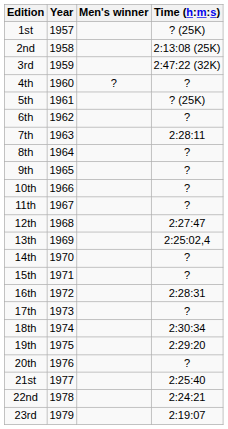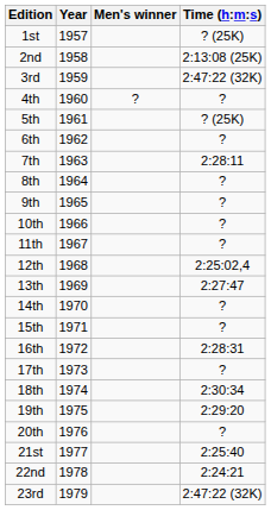 <table class="wikitable sortable" style="text-align:center">
 <tr>
 <th class=unsortable>Edition</th>
 <th>Year</th>
 <th class=unsortable>Men's winner</th>
 <th>Time (<a href='#'>h</a>:<a href='#'>m</a>:<a href='#'>s</a>)</th>
 </tr>
 <tr>
 <td>1st</td>
 <td>1957</td>
 <td align=left></td>
 <td>? (25K)</td>
 </tr>
 <tr>
 <td>2nd</td>
 <td>1958</td>
 <td align=left></td>
 <td>2:13:08 (25K)</td>
 </tr>
 <tr>
 <td>3rd</td>
 <td>1959</td>
 <td align=left></td>
 <td>2:47:22 (32K)</td>
 </tr>
 <tr>
 <td>4th</td>
 <td>1960</td>
 <td>?</td>
 <td>?</td>
 </tr>
 <tr>
 <td>5th</td>
 <td>1961</td>
 <td align=left></td>
 <td>? (25K)</td>
 </tr>
 <tr>
 <td>6th</td>
 <td>1962</td>
 <td align=left></td>
 <td>?</td>
 </tr>
 <tr>
 <td>7th</td>
 <td>1963</td>
 <td align=left></td>
 <td>2:28:11</td>
 </tr>
 <tr>
 <td>8th</td>
 <td>1964</td>
 <td align=left></td>
 <td>?</td>
 </tr>
 <tr>
 <td>9th</td>
 <td>1965</td>
 <td align=left></td>
 <td>?</td>
 </tr>
 <tr>
 <td>10th</td>
 <td>1966</td>
 <td align=left></td>
 <td>?</td>
 </tr>
 <tr>
 <td>11th</td>
 <td>1967</td>
 <td align=left></td>
 <td>?</td>
 </tr>
 <tr>
 <td>12th</td>
 <td>1968</td>
 <td align=left></td>
-<td>2:27:47</td>
+<td>2:25:02,4</td>
 </tr>
 <tr>
 <td>13th</td>
 <td>1969</td>
 <td align=left></td>
-<td>2:25:02,4</td>
+<td>2:27:47</td>
 </tr>
 <tr>
 <td>14th</td>
 <td>1970</td>
 <td align=left></td>
 <td>?</td>
 </tr>
 <tr>
 <td>15th</td>
 <td>1971</td>
 <td align=left></td>
 <td>?</td>
 </tr>
 <tr>
 <td>16th</td>
 <td>1972</td>
 <td align=left></td>
 <td>2:28:31</td>
 </tr>
 <tr>
 <td>17th</td>
 <td>1973</td>
 <td align=left></td>
 <td>?</td>
 </tr>
 <tr>
 <td>18th</td>
 <td>1974</td>
 <td align=left></td>
 <td>2:30:34</td>
 </tr>
 <tr>
 <td>19th</td>
 <td>1975</td>
 <td align=left></td>
 <td>2:29:20</td>
 </tr>
 <tr>
 <td>20th</td>
 <td>1976</td>
 <td align=left></td>
 <td>?</td>
 </tr>
 <tr>
 <td>21st</td>
 <td>1977</td>
 <td align=left></td>
 <td>2:25:40</td>
 </tr>
 <tr>
 <td>22nd</td>
 <td>1978</td>
 <td align=left></td>
 <td>2:24:21</td>
 </tr>
 <tr>
 <td>23rd</td>
 <td>1979</td>
 <td align=left></td>
-<td>2:19:07</td>
+<td>2:47:22 (32K)</td>
 </tr>
 </table>
